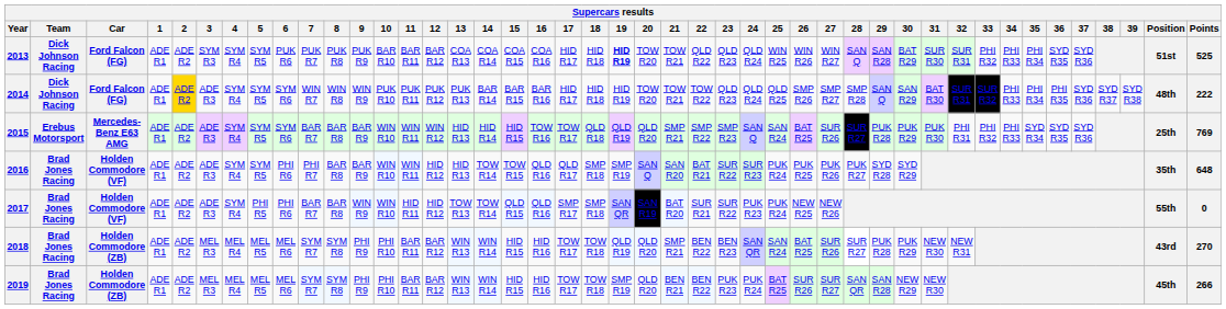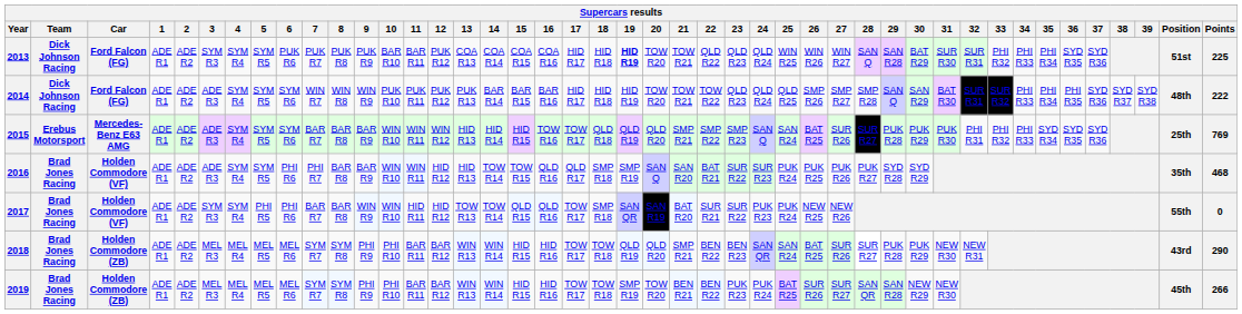 <table class="wikitable" style="text-align:center; font-size:75%">
 <tr>
 <th colspan=45><a href='#'>Supercars</a> results</th>
 </tr>
 <tr>
 <th>Year</th>
 <th>Team</th>
 <th>Car</th>
 <th>1</th>
 <th>2</th>
 <th>3</th>
 <th>4</th>
 <th>5</th>
 <th>6</th>
 <th>7</th>
 <th>8</th>
 <th>9</th>
 <th>10</th>
 <th>11</th>
 <th>12</th>
 <th>13</th>
 <th>14</th>
 <th>15</th>
 <th>16</th>
 <th>17</th>
 <th>18</th>
 <th>19</th>
 <th>20</th>
 <th>21</th>
 <th>22</th>
 <th>23</th>
 <th>24</th>
 <th>25</th>
 <th>26</th>
 <th>27</th>
 <th>28</th>
 <th>29</th>
 <th>30</th>
 <th>31</th>
 <th>32</th>
 <th>33</th>
 <th>34</th>
 <th>35</th>
 <th>36</th>
 <th>37</th>
 <th>38</th>
 <th>39</th>
 <th>Position</th>
 <th>Points</th>
 </tr>
 <tr>
 <th><a href='#'>2013</a></th>
 <th><a href='#'>Dick Johnson Racing</a></th>
 <th><a href='#'>Ford Falcon (FG)</a></th>
 <td><a href='#'>ADE<br>R1</a></td>
 <td><a href='#'>ADE<br>R2</a></td>
 <td><a href='#'>SYM<br>R3</a></td>
 <td><a href='#'>SYM<br>R4</a></td>
 <td><a href='#'>SYM<br>R5</a></td>
 <td><a href='#'>PUK<br>R6</a></td>
 <td><a href='#'>PUK<br>R7</a></td>
 <td><a href='#'>PUK<br>R8</a></td>
 <td><a href='#'>PUK<br>R9</a></td>
 <td><a href='#'>BAR<br>R10</a></td>
 <td><a href='#'>BAR<br>R11</a></td>
-<td><a href='#'>BAR<br>R12</a></td>
+<td><a href='#'>PUK<br>R12</a></td>
 <td><a href='#'>COA<br>R13</a></td>
 <td><a href='#'>COA<br>R14</a></td>
 <td><a href='#'>COA<br>R15</a></td>
 <td><a href='#'>COA<br>R16</a></td>
 <td><a href='#'>HID<br>R17</a></td>
 <td><a href='#'>HID<br>R18</a></td>
 <td><strong><a href='#'>HID<br>R19</a></strong></td>
 <td><a href='#'>TOW<br>R20</a></td>
 <td><a href='#'>TOW<br>R21</a></td>
 <td><a href='#'>QLD<br>R22</a></td>
 <td><a href='#'>QLD<br>R23</a></td>
 <td><a href='#'>QLD<br>R24</a></td>
 <td><a href='#'>WIN<br>R25</a></td>
 <td><a href='#'>WIN<br>R26</a></td>
 <td><a href='#'>WIN<br>R27</a></td>
 <td style=background:#efcfff><a href='#'>SAN<br>Q</a><br></td>
 <td style=background:#efcfff><a href='#'>SAN<br>R28</a><br></td>
 <td style=background:#dfffdf><a href='#'>BAT<br>R29</a><br></td>
 <td style=background:#dfffdf><a href='#'>SUR<br>R30</a><br></td>
 <td style=background:#dfffdf><a href='#'>SUR<br>R31</a><br></td>
 <td><a href='#'>PHI<br>R32</a></td>
 <td><a href='#'>PHI<br>R33</a></td>
 <td><a href='#'>PHI<br>R34</a></td>
 <td><a href='#'>SYD<br>R35</a></td>
 <td><a href='#'>SYD<br>R36</a></td>
 <th colspan=2></th>
 <th>51st</th>
-<th>525</th>
+<th>225</th>
 </tr>
 <tr>
 <th><a href='#'>2014</a></th>
 <th><a href='#'>Dick Johnson Racing</a></th>
 <th><a href='#'>Ford Falcon (FG)</a></th>
 <td><a href='#'>ADE<br>R1</a></td>
-<td style="background: gold;"><a href='#'>ADE<br>R2</a></td>
+<td><a href='#'>ADE<br>R2</a></td>
 <td><a href='#'>ADE<br>R3</a></td>
 <td><a href='#'>SYM<br>R4</a></td>
 <td><a href='#'>SYM<br>R5</a></td>
 <td><a href='#'>SYM<br>R6</a></td>
 <td><a href='#'>WIN<br>R7</a></td>
 <td><a href='#'>WIN<br>R8</a></td>
 <td><a href='#'>WIN<br>R9</a></td>
 <td><a href='#'>PUK<br>R10</a></td>
 <td><a href='#'>PUK<br>R11</a></td>
 <td><a href='#'>PUK<br>R12</a></td>
 <td><a href='#'>PUK<br>R13</a></td>
 <td><a href='#'>BAR<br>R14</a></td>
 <td><a href='#'>BAR<br>R15</a></td>
 <td><a href='#'>BAR<br>R16</a></td>
 <td><a href='#'>HID<br>R17</a></td>
 <td><a href='#'>HID<br>R18</a></td>
 <td><a href='#'>HID<br>R19</a></td>
 <td><a href='#'>TOW<br>R20</a></td>
 <td><a href='#'>TOW<br>R21</a></td>
 <td><a href='#'>TOW<br>R22</a></td>
 <td><a href='#'>QLD<br>R23</a></td>
 <td><a href='#'>QLD<br>R24</a></td>
 <td><a href='#'>QLD<br>R25</a></td>
 <td><a href='#'>SMP<br>R26</a></td>
 <td><a href='#'>SMP<br>R27</a></td>
 <td><a href='#'>SMP<br>R28</a></td>
 <td style=background:#cfcfff><a href='#'>SAN<br>Q</a><br></td>
 <td style=background:#dfffdf><a href='#'>SAN<br>R29</a><br></td>
 <td style=background:#efcfff><a href='#'>BAT<br>R30</a><br></td>
 <td style="background:#000000; color:white;"><a href='#'><span>SUR<br>R31</span></a><br></td>
 <td style="background:#000000; color:white;"><a href='#'><span>SUR<br>R32</span></a><br></td>
 <td><a href='#'>PHI<br>R33</a></td>
 <td><a href='#'>PHI<br>R34</a></td>
 <td><a href='#'>PHI<br>R35</a></td>
 <td><a href='#'>SYD<br>R36</a></td>
 <td><a href='#'>SYD<br>R37</a></td>
 <td><a href='#'>SYD<br>R38</a></td>
 <th>48th</th>
 <th>222</th>
 </tr>
 <tr>
 <th><a href='#'>2015</a></th>
 <th><a href='#'>Erebus Motorsport</a></th>
 <th><a href='#'>Mercedes-Benz E63 AMG</a></th>
 <td style=background:#dfffdf><a href='#'>ADE<br>R1</a><br></td>
 <td style=background:#dfffdf><a href='#'>ADE<br>R2</a><br></td>
 <td style=background:#efcfff><a href='#'>ADE<br>R3</a><br></td>
 <td style=background:#efcfff><a href='#'>SYM<br>R4</a><br></td>
 <td style=background:#dfffdf><a href='#'>SYM<br>R5</a><br></td>
 <td style=background:#dfffdf><a href='#'>SYM<br>R6</a><br></td>
 <td style=background:#dfffdf><a href='#'>BAR<br>R7</a><br></td>
 <td style=background:#dfffdf><a href='#'>BAR<br>R8</a><br></td>
 <td style=background:#dfffdf><a href='#'>BAR<br>R9</a><br></td>
 <td style=background:#dfffdf><a href='#'>WIN<br>R10</a><br></td>
 <td style=background:#dfffdf><a href='#'>WIN<br>R11</a><br></td>
 <td style=background:#dfffdf><a href='#'>WIN<br>R12</a><br></td>
 <td style=background:#dfffdf><a href='#'>HID<br>R13</a><br></td>
 <td style=background:#dfffdf><a href='#'>HID<br>R14</a><br></td>
 <td style=background:#efcfff><a href='#'>HID<br>R15</a><br></td>
 <td style=background:#dfffdf><a href='#'>TOW<br>R16</a><br></td>
 <td style=background:#dfffdf><a href='#'>TOW<br>R17</a><br></td>
 <td style=background:#dfffdf><a href='#'>QLD<br>R18</a><br></td>
 <td style=background:#efcfff><a href='#'>QLD<br>R19</a><br></td>
 <td style=background:#dfffdf><a href='#'>QLD<br>R20</a><br></td>
 <td style=background:#dfffdf><a href='#'>SMP<br>R21</a><br></td>
 <td style=background:#dfffdf><a href='#'>SMP<br>R22</a><br></td>
 <td style=background:#dfffdf><a href='#'>SMP<br>R23</a><br></td>
 <td style=background:#cfcfff><a href='#'>SAN<br>Q</a><br></td>
 <td style=background:#dfffdf><a href='#'>SAN<br>R24</a><br></td>
 <td style=background:#efcfff><a href='#'>BAT<br>R25</a><br></td>
 <td style=background:#dfffdf><a href='#'>SUR<br>R26</a><br></td>
 <td style="background:#000000; color:white;"><a href='#'><span>SUR<br>R27</span></a><br></td>
 <td style=background:#dfffdf><a href='#'>PUK<br>R28</a><br></td>
 <td style=background:#dfffdf><a href='#'>PUK<br>R29</a><br></td>
 <td style=background:#dfffdf><a href='#'>PUK<br>R30</a><br></td>
 <td><a href='#'>PHI<br>R31</a></td>
 <td><a href='#'>PHI<br>R32</a></td>
 <td><a href='#'>PHI<br>R33</a></td>
 <td><a href='#'>SYD<br>R34</a></td>
 <td><a href='#'>SYD<br>R35</a></td>
 <td><a href='#'>SYD<br>R36</a></td>
 <th colspan=2></th>
 <th>25th</th>
 <th>769</th>
 </tr>
 <tr>
 <th><a href='#'>2016</a></th>
 <th><a href='#'>Brad Jones Racing</a></th>
 <th><a href='#'>Holden Commodore (VF)</a></th>
 <td><a href='#'>ADE<br>R1</a></td>
 <td><a href='#'>ADE<br>R2</a></td>
 <td><a href='#'>ADE<br>R3</a></td>
 <td><a href='#'>SYM<br>R4</a></td>
 <td><a href='#'>SYM<br>R5</a></td>
 <td><a href='#'>PHI<br>R6</a></td>
 <td><a href='#'>PHI<br>R7</a></td>
 <td><a href='#'>BAR<br>R8</a></td>
 <td><a href='#'>BAR<br>R9</a></td>
 <td style=background:#F1F8FF><a href='#'>WIN<br>R10</a><br></td>
 <td style=background:#F1F8FF><a href='#'>WIN<br>R11</a><br></td>
 <td><a href='#'>HID<br>R12</a></td>
 <td><a href='#'>HID<br>R13</a></td>
 <td><a href='#'>TOW<br>R14</a></td>
 <td><a href='#'>TOW<br>R15</a></td>
 <td style=background: #f1f8ff><a href='#'>QLD<br>R16</a><br></td>
 <td style=background: #f1f8ff><a href='#'>QLD<br>R17</a><br></td>
 <td><a href='#'>SMP<br>R18</a></td>
 <td><a href='#'>SMP<br>R19</a></td>
 <td style=background:#cfcfff><a href='#'>SAN<br>Q</a><br></td>
 <td style=background:#dfffdf><a href='#'>SAN<br>R20</a><br></td>
 <td style=background:#dfffdf><a href='#'>BAT<br>R21</a><br></td>
 <td style=background:#dfffdf><a href='#'>SUR<br>R22</a><br></td>
 <td style=background:#dfffdf><a href='#'>SUR<br>R23</a><br></td>
 <td><a href='#'>PUK<br>R24</a></td>
 <td><a href='#'>PUK<br>R25</a></td>
 <td><a href='#'>PUK<br>R26</a></td>
 <td><a href='#'>PUK<br>R27</a></td>
 <td><a href='#'>SYD<br>R28</a></td>
 <td><a href='#'>SYD<br>R29</a></td>
 <th colspan=9></th>
 <th>35th</th>
-<th>648</th>
+<th>468</th>
 </tr>
 <tr>
 <th><a href='#'>2017</a></th>
 <th><a href='#'>Brad Jones Racing</a></th>
 <th><a href='#'>Holden Commodore (VF)</a></th>
 <td><a href='#'>ADE<br>R1</a></td>
 <td><a href='#'>ADE<br>R2</a></td>
-<td><a href='#'>ADE<br>R3</a></td>
+<td><a href='#'>SYM<br>R3</a></td>
 <td><a href='#'>SYM<br>R4</a></td>
 <td><a href='#'>PHI<br>R5</a></td>
 <td><a href='#'>PHI<br>R6</a></td>
 <td><a href='#'>BAR<br>R7</a></td>
 <td><a href='#'>BAR<br>R8</a></td>
 <td style=background:#F1F8FF><a href='#'>WIN<br>R9</a><br></td>
 <td style=background:#F1F8FF><a href='#'>WIN<br>R10</a><br></td>
 <td><a href='#'>HID<br>R11</a></td>
 <td><a href='#'>HID<br>R12</a></td>
 <td><a href='#'>TOW<br>R13</a></td>
 <td><a href='#'>TOW<br>R14</a></td>
 <td style=background:#F1F8FF><a href='#'>QLD<br>R15</a><br></td>
 <td style=background:#F1F8FF><a href='#'>QLD<br>R16</a><br></td>
-<td><a href='#'>SMP<br>R17</a></td>
+<td><a href='#'>TOW<br>R17</a></td>
 <td><a href='#'>SMP<br>R18</a></td>
 <td style="background: #cfcfff"><a href='#'>SAN<br>QR</a><br></td>
 <td style="background:#000000; color:white;"><a href='#'><span>SAN<br>R19</span></a><br></td>
 <td style=background:#F1F8FF><a href='#'>BAT<br>R20</a><br></td>
 <td><a href='#'>SUR<br>R21</a></td>
 <td><a href='#'>SUR<br>R22</a></td>
 <td><a href='#'>PUK<br>R23</a></td>
 <td><a href='#'>PUK<br>R24</a></td>
 <td><a href='#'>NEW<br>R25</a></td>
 <td><a href='#'>NEW<br>R26</a></td>
 <th colspan=12></th>
 <th>55th</th>
 <th>0</th>
 </tr>
 <tr>
 <th><a href='#'>2018</a></th>
 <th><a href='#'>Brad Jones Racing</a></th>
 <th><a href='#'>Holden Commodore (ZB)</a></th>
 <td><a href='#'>ADE<br>R1</a></td>
 <td><a href='#'>ADE<br>R2</a></td>
 <td><a href='#'>MEL<br>R3</a></td>
 <td><a href='#'>MEL<br>R4</a></td>
 <td><a href='#'>MEL<br>R5</a></td>
 <td><a href='#'>MEL<br>R6</a></td>
 <td><a href='#'>SYM<br>R7</a></td>
 <td><a href='#'>SYM<br>R8</a></td>
 <td><a href='#'>PHI<br>R9</a></td>
 <td><a href='#'>PHI<br>R10</a></td>
 <td><a href='#'>BAR<br>R11</a></td>
 <td><a href='#'>BAR<br>R12</a></td>
 <td style=background:#F1F8FF><a href='#'>WIN<br>R13</a><br></td>
 <td style=background:#F1F8FF><a href='#'>WIN<br>R14</a><br></td>
 <td><a href='#'>HID<br>R15</a></td>
 <td><a href='#'>HID<br>R16</a></td>
 <td><a href='#'>TOW<br>R17</a></td>
 <td><a href='#'>TOW<br>R18</a></td>
 <td style=background:#F1F8FF><a href='#'>QLD<br>R19</a><br></td>
 <td style=background:#F1F8FF><a href='#'>QLD<br>R20</a><br></td>
 <td><a href='#'>SMP<br>R21</a></td>
 <td><a href='#'>BEN<br>R22</a></td>
 <td><a href='#'>BEN<br>R23</a></td>
 <td style=background:#cfcfff><a href='#'>SAN<br>QR</a><br></td>
 <td style=background:#dfffdf><a href='#'>SAN<br>R24</a><br></td>
 <td style=background:#dfffdf><a href='#'>BAT<br>R25</a><br></td>
 <td style=background:#dfffdf><a href='#'>SUR<br>R26</a><br></td>
 <td style=background:#ffffff><a href='#'>SUR<br>R27</a><br></td>
 <td><a href='#'>PUK<br>R28</a></td>
 <td><a href='#'>PUK<br>R29</a></td>
 <td><a href='#'>NEW<br>R30</a></td>
 <td><a href='#'>NEW<br>R31</a></td>
 <th colspan=7></th>
 <th>43rd</th>
-<th>270</th>
+<th>290</th>
 </tr>
 <tr>
 <th><a href='#'>2019</a></th>
 <th><a href='#'>Brad Jones Racing</a></th>
 <th><a href='#'>Holden Commodore (ZB)</a></th>
 <td><a href='#'>ADE<br>R1</a></td>
 <td><a href='#'>ADE<br>R2</a></td>
 <td><a href='#'>MEL<br>R3</a></td>
 <td><a href='#'>MEL<br>R4</a></td>
 <td><a href='#'>MEL<br>R5</a></td>
 <td><a href='#'>MEL<br>R6</a></td>
 <td style=background:#F1F8FF><a href='#'>SYM<br>R7</a></td>
 <td style=background:#F1F8FF><a href='#'>SYM<br>R8</a></td>
 <td><a href='#'>PHI<br>R9</a></td>
 <td><a href='#'>PHI<br>R10</a></td>
 <td><a href='#'>BAR<br>R11</a></td>
 <td><a href='#'>BAR<br>R12</a></td>
 <td style=background:#F1F8FF><a href='#'>WIN<br>R13</a></td>
 <td style=background:#F1F8FF><a href='#'>WIN<br>R14</a></td>
 <td><a href='#'>HID<br>R15</a></td>
 <td><a href='#'>HID<br>R16</a></td>
 <td><a href='#'>TOW<br>R17</a></td>
 <td><a href='#'>TOW<br>R18</a></td>
 <td><a href='#'>SMP<br>R19</a></td>
-<td><a href='#'>QLD<br>R20</a></td>
+<td><a href='#'>TOW<br>R20</a></td>
 <td style=background:#F1F8FF><a href='#'>BEN<br>R21</a></td>
 <td style=background:#F1F8FF><a href='#'>BEN<br>R22</a></td>
 <td><a href='#'>PUK<br>R23</a></td>
 <td><a href='#'>PUK<br>R24</a></td>
 <td style=background:#efcfff><a href='#'>BAT<br>R25</a><br></td>
 <td style=background:#dfffdf><a href='#'>SUR<br>R26</a><br></td>
 <td style=background:#dfffdf><a href='#'>SUR<br>R27</a><br></td>
 <td style=background:#dfffdf><a href='#'>SAN<br>QR</a><br></td>
 <td style=background:#dfffdf><a href='#'>SAN<br>R28</a><br></td>
 <td><a href='#'>NEW<br>R29</a></td>
 <td><a href='#'>NEW<br>R30</a></td>
 <th colspan=8></th>
 <th>45th</th>
 <th>266</th>
 </tr>
 </table>
